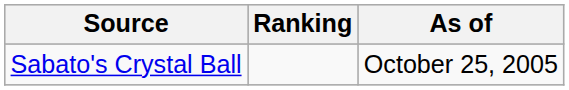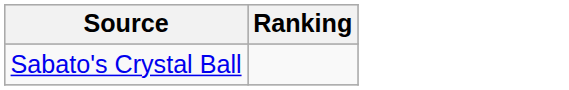 <table class="wikitable" style="text-align:center">
 <tr>
 <th>Source</th>
 <th>Ranking</th>
-<th>As of</th>
 </tr>
 <tr>
 <td align=left><a href='#'>Sabato's Crystal Ball</a></td>
 <td></td>
-<td>October 25, 2005</td>
 </tr>
 </table>
